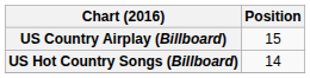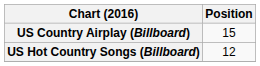 <table class="wikitable sortable plainrowheaders" style="text-align:center">
 <tr>
 <th scope="col">Chart (2016)</th>
 <th scope="col">Position</th>
 </tr>
 <tr>
 <th scope="row">US Country Airplay (<em>Billboard</em>)</th>
 <td>15</td>
 </tr>
 <tr>
 <th scope="row">US Hot Country Songs (<em>Billboard</em>)</th>
-<td>14</td>
+<td>12</td>
 </tr>
 <tr>
 </tr>
 </table>
